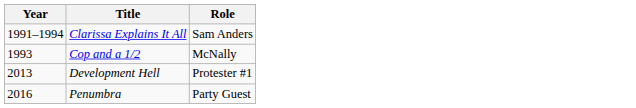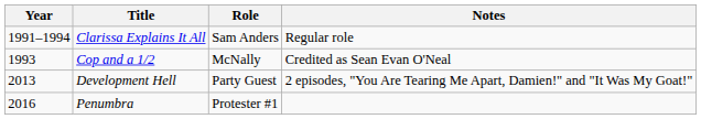 <table class="wikitable sortable">
 <tr>
 <th>Year</th>
 <th>Title</th>
 <th>Role</th>
+<th class="unsortable">Notes</th>
 </tr>
 <tr>
 <td>1991–1994</td>
 <td><em><a href='#'>Clarissa Explains It All</a></em></td>
 <td>Sam Anders</td>
+<td>Regular role</td>
 </tr>
 <tr>
 <td>1993</td>
 <td><em><a href='#'>Cop and a 1/2</a></em></td>
 <td>McNally</td>
+<td>Credited as Sean Evan O'Neal</td>
 </tr>
 <tr>
 <td>2013</td>
 <td><em>Development Hell</em></td>
-<td>Protester #1</td>
+<td>Party Guest</td>
+<td>2 episodes, "You Are Tearing Me Apart, Damien!" and "It Was My Goat!"</td>
 </tr>
 <tr>
 <td>2016</td>
 <td><em>Penumbra</em></td>
-<td>Party Guest</td>
+<td>Protester #1</td>
+<td></td>
 </tr>
 </table>
